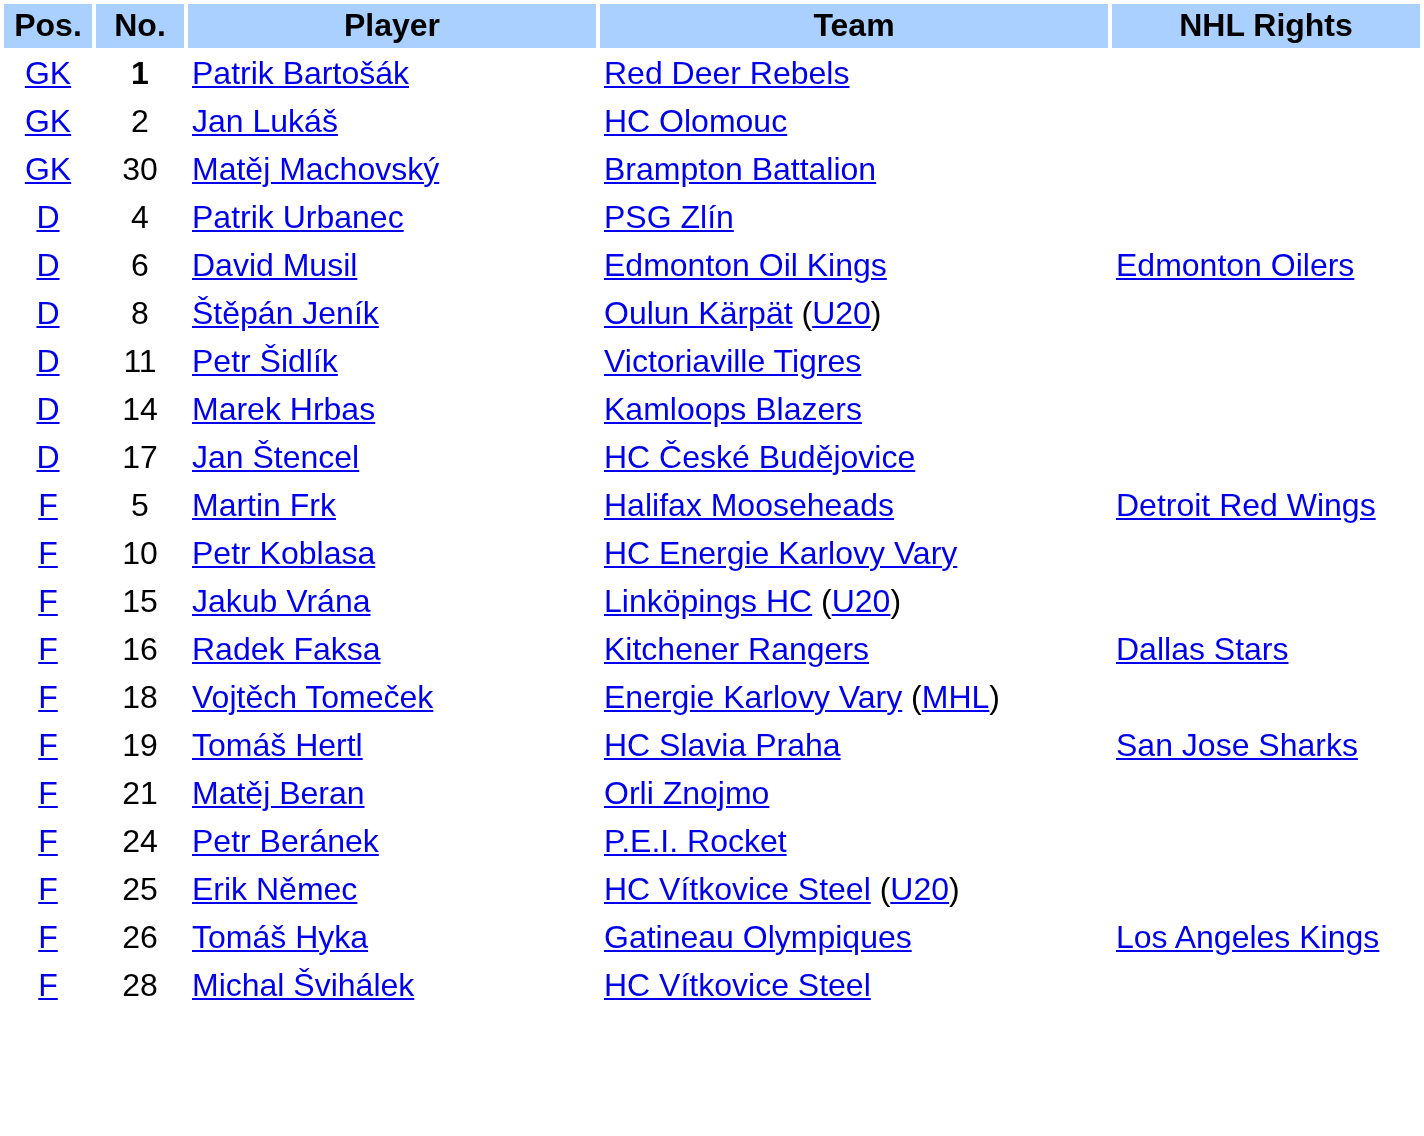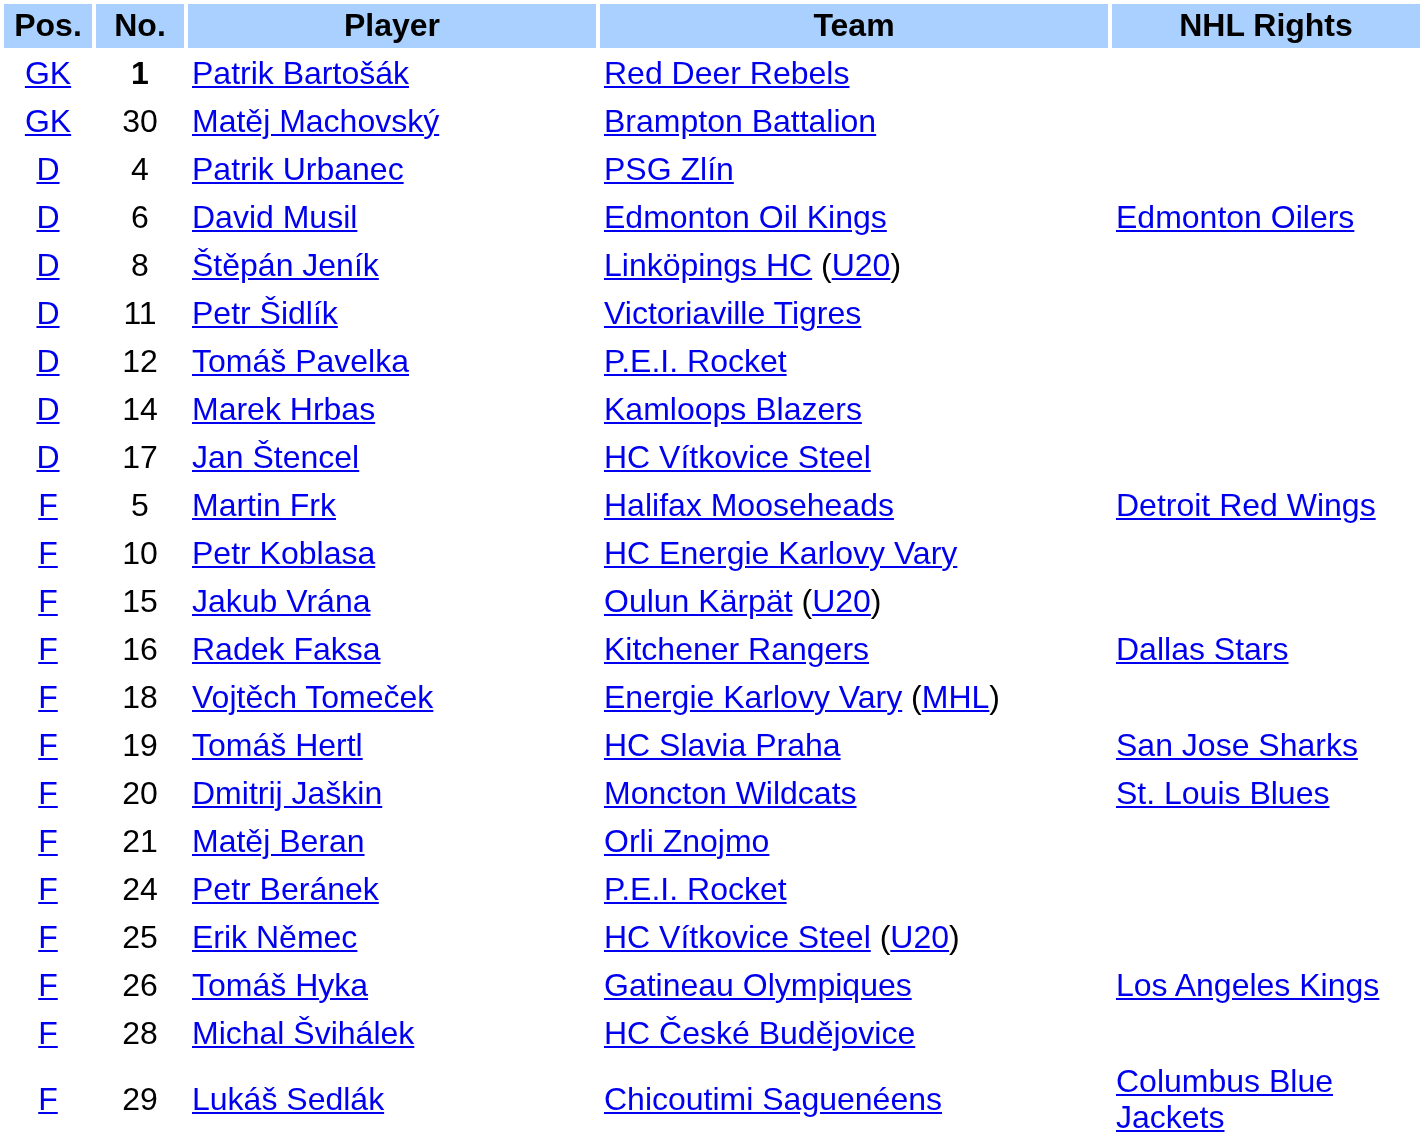 <table border="0" cellspacing="2" cellpadding="2">
 <tr bgcolor=AAD0FF>
 <th width=40>Pos.</th>
 <th width=40>No.</th>
 <th width=200>Player</th>
 <th width=250>Team</th>
 <th width=150>NHL Rights</th>
 </tr>
 <tr>
 <td style="text-align:center;"><a href='#'>GK</a></td>
 <td style="text-align:center;"><strong>1</strong></td>
 <td><a href='#'>Patrik Bartošák</a></td>
 <td> <a href='#'>Red Deer Rebels</a></td>
-<td></td>
-</tr>
-<tr>
-<td style="text-align:center;"><a href='#'>GK</a></td>
-<td style="text-align:center;">2</td>
-<td><a href='#'>Jan Lukáš</a></td>
-<td> <a href='#'>HC Olomouc</a></td>
 <td></td>
 </tr>
 <tr>
 <td style="text-align:center;"><a href='#'>GK</a></td>
 <td style="text-align:center;">30</td>
 <td><a href='#'>Matěj Machovský</a></td>
 <td> <a href='#'>Brampton Battalion</a></td>
 <td></td>
 </tr>
 <tr>
 <td style="text-align:center;"><a href='#'>D</a></td>
 <td style="text-align:center;">4</td>
 <td><a href='#'>Patrik Urbanec</a></td>
 <td> <a href='#'>PSG Zlín</a></td>
 <td></td>
 </tr>
 <tr>
 <td style="text-align:center;"><a href='#'>D</a></td>
 <td style="text-align:center;">6</td>
 <td><a href='#'>David Musil</a></td>
 <td> <a href='#'>Edmonton Oil Kings</a></td>
 <td><a href='#'>Edmonton Oilers</a></td>
 </tr>
 <tr>
 <td style="text-align:center;"><a href='#'>D</a></td>
 <td style="text-align:center;">8</td>
 <td><a href='#'>Štěpán Jeník</a></td>
-<td> <a href='#'>Oulun Kärpät</a> (<a href='#'>U20</a>)</td>
+<td> <a href='#'>Linköpings HC</a> (<a href='#'>U20</a>)</td>
 <td></td>
 </tr>
 <tr>
 <td style="text-align:center;"><a href='#'>D</a></td>
 <td style="text-align:center;">11</td>
 <td><a href='#'>Petr Šidlík</a></td>
 <td> <a href='#'>Victoriaville Tigres</a></td>
+<td></td>
+</tr>
+<tr>
+<td style="text-align:center;"><a href='#'>D</a></td>
+<td style="text-align:center;">12</td>
+<td><a href='#'>Tomáš Pavelka</a></td>
+<td> <a href='#'>P.E.I. Rocket</a></td>
 <td></td>
 </tr>
 <tr>
 <td style="text-align:center;"><a href='#'>D</a></td>
 <td style="text-align:center;">14</td>
 <td><a href='#'>Marek Hrbas</a></td>
 <td> <a href='#'>Kamloops Blazers</a></td>
 <td></td>
 </tr>
 <tr>
 <td style="text-align:center;"><a href='#'>D</a></td>
 <td style="text-align:center;">17</td>
 <td><a href='#'>Jan Štencel</a></td>
-<td> <a href='#'>HC České Budějovice</a></td>
+<td> <a href='#'>HC Vítkovice Steel</a></td>
 <td></td>
 </tr>
 <tr>
 <td style="text-align:center;"><a href='#'>F</a></td>
 <td style="text-align:center;">5</td>
 <td><a href='#'>Martin Frk</a></td>
 <td> <a href='#'>Halifax Mooseheads</a></td>
 <td><a href='#'>Detroit Red Wings</a></td>
 </tr>
 <tr>
 <td style="text-align:center;"><a href='#'>F</a></td>
 <td style="text-align:center;">10</td>
 <td><a href='#'>Petr Koblasa</a></td>
 <td> <a href='#'>HC Energie Karlovy Vary</a></td>
 <td></td>
 </tr>
 <tr>
 <td style="text-align:center;"><a href='#'>F</a></td>
 <td style="text-align:center;">15</td>
 <td><a href='#'>Jakub Vrána</a></td>
-<td> <a href='#'>Linköpings HC</a> (<a href='#'>U20</a>)</td>
+<td> <a href='#'>Oulun Kärpät</a> (<a href='#'>U20</a>)</td>
 <td></td>
 </tr>
 <tr>
 <td style="text-align:center;"><a href='#'>F</a></td>
 <td style="text-align:center;">16</td>
 <td><a href='#'>Radek Faksa</a></td>
 <td> <a href='#'>Kitchener Rangers</a></td>
 <td><a href='#'>Dallas Stars</a></td>
 </tr>
 <tr>
 <td style="text-align:center;"><a href='#'>F</a></td>
 <td style="text-align:center;">18</td>
 <td><a href='#'>Vojtěch Tomeček</a></td>
 <td> <a href='#'>Energie Karlovy Vary</a> (<a href='#'>MHL</a>)</td>
 <td></td>
 </tr>
 <tr>
 <td style="text-align:center;"><a href='#'>F</a></td>
 <td style="text-align:center;">19</td>
 <td><a href='#'>Tomáš Hertl</a></td>
 <td> <a href='#'>HC Slavia Praha</a></td>
 <td><a href='#'>San Jose Sharks</a></td>
+</tr>
+<tr>
+<td style="text-align:center;"><a href='#'>F</a></td>
+<td style="text-align:center;">20</td>
+<td><a href='#'>Dmitrij Jaškin</a></td>
+<td> <a href='#'>Moncton Wildcats</a></td>
+<td><a href='#'>St. Louis Blues</a></td>
 </tr>
 <tr>
 <td style="text-align:center;"><a href='#'>F</a></td>
 <td style="text-align:center;">21</td>
 <td><a href='#'>Matěj Beran</a></td>
 <td> <a href='#'>Orli Znojmo</a></td>
 <td></td>
 </tr>
 <tr>
 <td style="text-align:center;"><a href='#'>F</a></td>
 <td style="text-align:center;">24</td>
 <td><a href='#'>Petr Beránek</a></td>
 <td> <a href='#'>P.E.I. Rocket</a></td>
 <td></td>
 </tr>
 <tr>
 <td style="text-align:center;"><a href='#'>F</a></td>
 <td style="text-align:center;">25</td>
 <td><a href='#'>Erik Němec</a></td>
 <td> <a href='#'>HC Vítkovice Steel</a> (<a href='#'>U20</a>)</td>
 <td></td>
 </tr>
 <tr>
 <td style="text-align:center;"><a href='#'>F</a></td>
 <td style="text-align:center;">26</td>
 <td><a href='#'>Tomáš Hyka</a></td>
 <td> <a href='#'>Gatineau Olympiques</a></td>
 <td><a href='#'>Los Angeles Kings</a></td>
 </tr>
 <tr>
 <td style="text-align:center;"><a href='#'>F</a></td>
 <td style="text-align:center;">28</td>
 <td><a href='#'>Michal Švihálek</a></td>
-<td> <a href='#'>HC Vítkovice Steel</a></td>
+<td> <a href='#'>HC České Budějovice</a></td>
 <td></td>
 </tr>
+<tr>
+<td style="text-align:center;"><a href='#'>F</a></td>
+<td style="text-align:center;">29</td>
+<td><a href='#'>Lukáš Sedlák</a></td>
+<td> <a href='#'>Chicoutimi Saguenéens</a></td>
+<td><a href='#'>Columbus Blue Jackets</a></td>
+</tr>
 </table>
